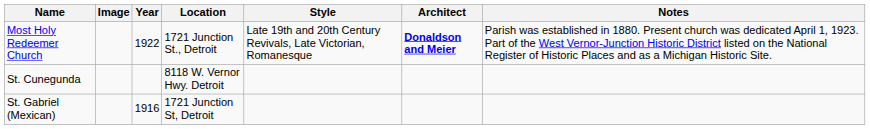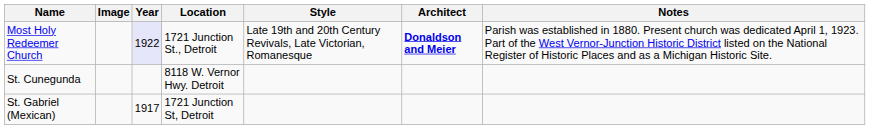 <table class="wikitable sortable">
 <tr>
 <th>Name</th>
 <th class="unsortable">Image</th>
 <th>Year</th>
 <th class="unsortable">Location</th>
 <th class="unsortable">Style</th>
 <th class="unsortable">Architect</th>
 <th class="unsortable">Notes</th>
 </tr>
 <tr>
 <td><a href='#'>Most Holy Redeemer Church</a></td>
 <td></td>
-<td>1922</td>
+<td style="background: lavender;">1922</td>
 <td>1721 Junction St., Detroit<br><small></small></td>
 <td>Late 19th and 20th Century Revivals, Late Victorian, Romanesque</td>
 <td><strong><a href='#'>Donaldson and Meier</a></strong></td>
 <td>Parish was established in 1880.  Present church was dedicated April 1, 1923.  Part of the <a href='#'>West Vernor-Junction Historic District</a> listed on the National Register of Historic Places and as a Michigan Historic Site.</td>
 </tr>
 <tr>
 <td>St. Cunegunda</td>
 <td></td>
 <td></td>
 <td>8118 W. Vernor Hwy. Detroit</td>
 <td></td>
 <td></td>
 <td></td>
 </tr>
 <tr>
 <td>St. Gabriel (Mexican)</td>
 <td></td>
-<td>1916</td>
+<td>1917</td>
 <td>1721 Junction St, Detroit</td>
 <td></td>
 <td></td>
 <td></td>
 </tr>
 </table>
